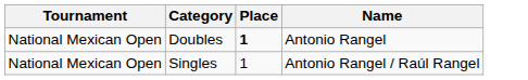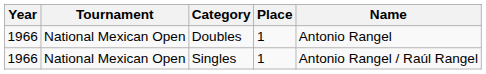 <table class="wikitable">
 <tr>
+<th>Year</th>
 <th>Tournament</th>
 <th>Category</th>
 <th>Place</th>
 <th>Name</th>
 </tr>
 <tr>
+<td>1966</td>
 <td>National Mexican Open</td>
 <td>Doubles</td>
-<td><strong>1</strong></td>
+<td>1</td>
 <td>Antonio  Rangel</td>
 </tr>
 <tr>
+<td>1966</td>
 <td>National Mexican Open</td>
 <td>Singles</td>
 <td>1</td>
 <td>Antonio Rangel / Raúl Rangel</td>
 </tr>
 </table>
